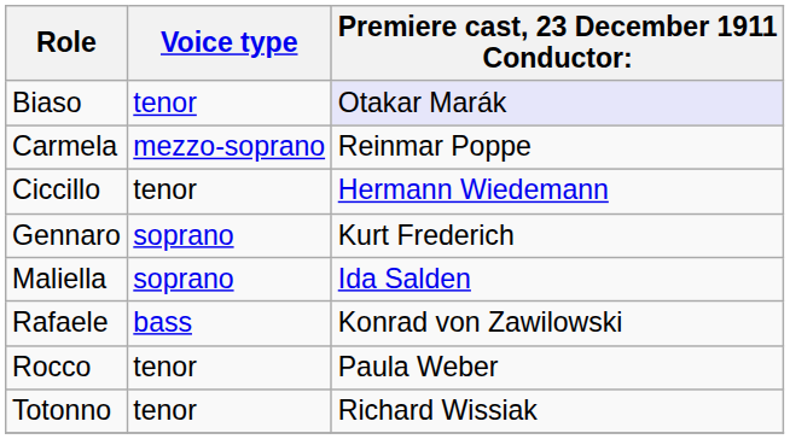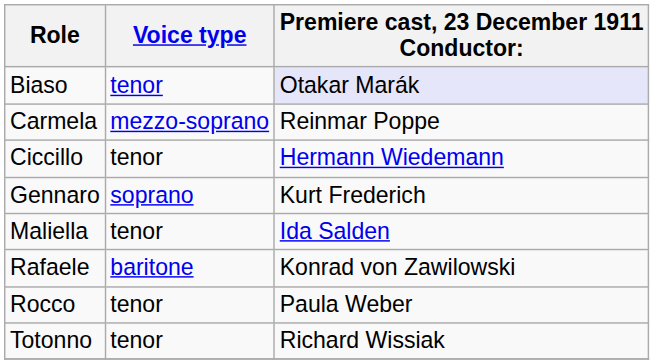 <table class="wikitable">
 <tr>
 <th>Role</th>
 <th><a href='#'>Voice type</a></th>
 <th>Premiere cast, 23 December 1911<br>Conductor: </th>
 </tr>
 <tr>
 <td>Biaso</td>
 <td><a href='#'>tenor</a></td>
 <td style="background: lavender;">Otakar Marák</td>
 </tr>
 <tr>
 <td>Carmela</td>
 <td><a href='#'>mezzo-soprano</a></td>
 <td>Reinmar Poppe</td>
 </tr>
 <tr>
 <td>Ciccillo</td>
 <td>tenor</td>
 <td><a href='#'>Hermann Wiedemann</a></td>
 </tr>
 <tr>
 <td>Gennaro</td>
 <td><a href='#'>soprano</a></td>
 <td>Kurt Frederich</td>
 </tr>
 <tr>
 <td>Maliella</td>
-<td><a href='#'>soprano</a></td>
+<td>tenor</td>
 <td><a href='#'>Ida Salden</a></td>
 </tr>
 <tr>
 <td>Rafaele</td>
-<td><a href='#'>bass</a></td>
+<td><a href='#'>baritone</a></td>
 <td>Konrad von Zawilowski</td>
 </tr>
 <tr>
 <td>Rocco</td>
 <td>tenor</td>
 <td>Paula Weber</td>
 </tr>
 <tr>
 <td>Totonno</td>
 <td>tenor</td>
 <td>Richard Wissiak</td>
 </tr>
 <tr>
 </tr>
 </table>
